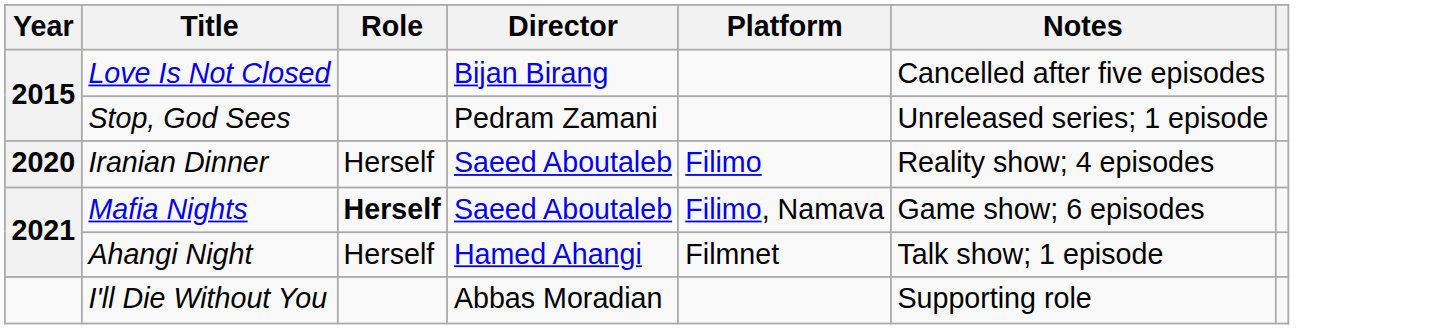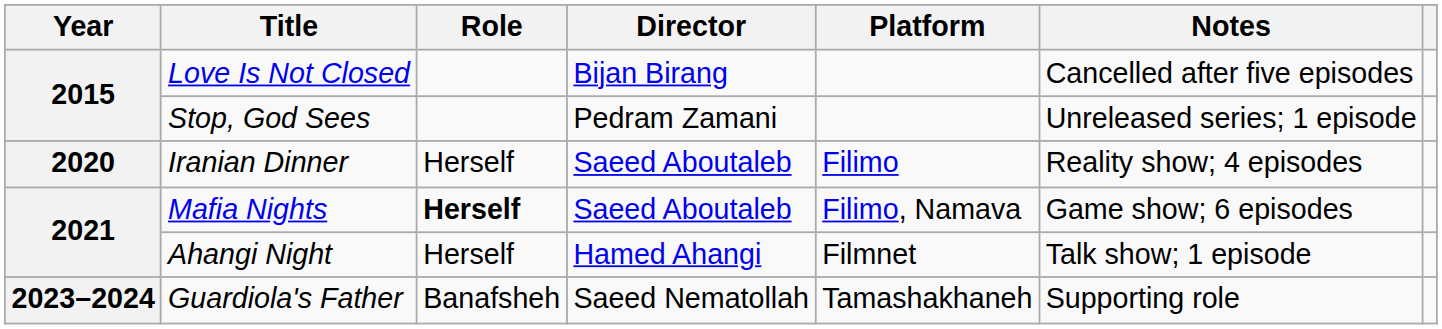 <table class="wikitable plainrowheaders sortable" style="font-size:100%">
 <tr>
 <th scope="col">Year</th>
 <th scope="col">Title</th>
 <th scope="col">Role</th>
 <th scope="col">Director</th>
 <th scope="col">Platform</th>
 <th>Notes</th>
 <th scope="col" class="unsortable"></th>
 </tr>
 <tr>
 <th rowspan="2" scope="row">2015</th>
 <td><em><a href='#'>Love Is Not Closed</a></em></td>
 <td></td>
 <td><a href='#'>Bijan Birang</a></td>
 <td></td>
 <td>Cancelled after five episodes</td>
 <td></td>
 </tr>
 <tr>
 <td><em>Stop, God Sees</em></td>
 <td></td>
 <td>Pedram Zamani</td>
 <td></td>
 <td>Unreleased series; 1 episode</td>
 <td></td>
 </tr>
 <tr>
 <th scope="row">2020</th>
 <td><em>Iranian Dinner</em></td>
 <td>Herself</td>
 <td><a href='#'>Saeed Aboutaleb</a></td>
 <td><a href='#'>Filimo</a></td>
 <td>Reality show; 4 episodes</td>
 <td></td>
 </tr>
 <tr>
 <th rowspan="2" scope="row">2021</th>
 <td><em><a href='#'>Mafia Nights</a></em></td>
 <td><strong>Herself</strong></td>
 <td><a href='#'>Saeed Aboutaleb</a></td>
 <td><a href='#'>Filimo</a>, Namava</td>
 <td>Game show; 6 episodes</td>
 <td></td>
 </tr>
 <tr>
 <td><em>Ahangi Night</em></td>
 <td>Herself</td>
 <td><a href='#'>Hamed Ahangi</a></td>
 <td>Filmnet</td>
 <td>Talk show; 1 episode</td>
 <td></td>
 </tr>
 <tr>
-<td></td>
-<td><em>I'll Die Without You</em></td>
-<td></td>
-<td>Abbas Moradian</td>
-<td></td>
+<th scope="row">2023–2024</th>
+<td><em>Guardiola's Father</em></td>
+<td>Banafsheh</td>
+<td>Saeed Nematollah</td>
+<td>Tamashakhaneh</td>
 <td>Supporting role</td>
 <td></td>
 </tr>
 </table>
